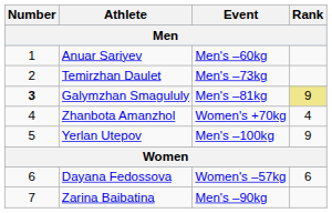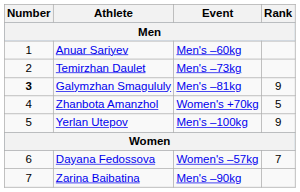 <table class="wikitable" style="font-size:100%">
 <tr>
 <th>Number</th>
 <th>Athlete</th>
 <th>Event</th>
 <th>Rank</th>
 </tr>
 <tr style="background:#9acdff;">
 <th colspan=4>Men</th>
 </tr>
 <tr align=center>
 <td>1</td>
 <td align=left><a href='#'>Anuar Sariyev</a></td>
 <td align=left><a href='#'>Men's –60kg</a></td>
 <td></td>
 </tr>
 <tr align=center>
 <td>2</td>
 <td align=left><a href='#'>Temirzhan Daulet</a></td>
 <td align=left><a href='#'>Men's –73kg</a></td>
 <td></td>
 </tr>
 <tr align=center>
 <td><strong>3</strong></td>
 <td align=left><a href='#'>Galymzhan Smagululy</a></td>
 <td align=left><a href='#'>Men's –81kg</a></td>
-<td style="background: khaki;">9</td>
+<td>9</td>
 </tr>
 <tr align=center>
 <td>4</td>
 <td align=left><a href='#'>Zhanbota Amanzhol</a></td>
 <td align=left><a href='#'>Women's +70kg</a></td>
-<td>4</td>
+<td>5</td>
 </tr>
 <tr align=center>
 <td>5</td>
 <td align=left><a href='#'>Yerlan Utepov</a></td>
 <td align=left><a href='#'>Men's –100kg</a></td>
 <td>9</td>
 </tr>
 <tr style="background:#9acdff;">
 <th colspan=4>Women</th>
 </tr>
 <tr align=center>
 <td>6</td>
 <td align=left><a href='#'>Dayana Fedossova</a></td>
 <td align=left><a href='#'>Women's –57kg</a></td>
-<td>6</td>
+<td>7</td>
 </tr>
 <tr align=center>
 <td>7</td>
 <td align=left><a href='#'>Zarina Baibatina</a></td>
 <td align=left><a href='#'>Men's –90kg</a></td>
 <td></td>
 </tr>
 </table>
